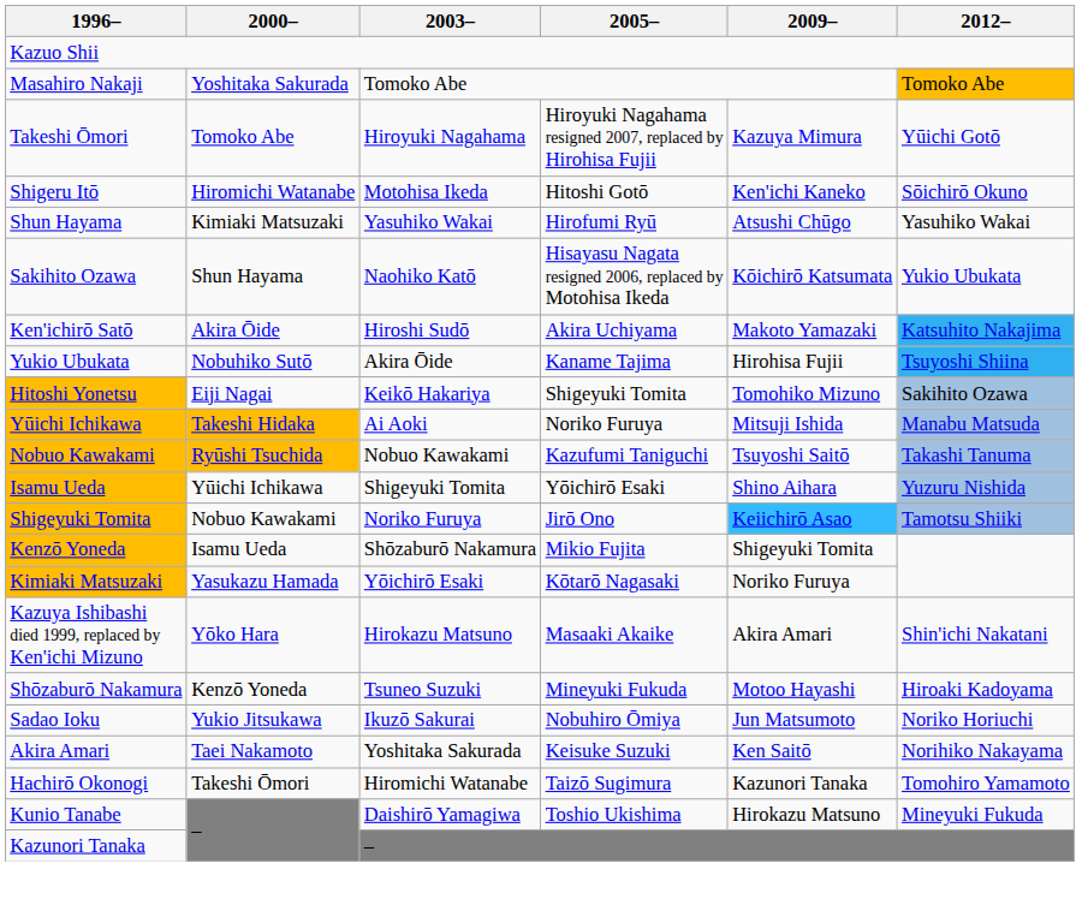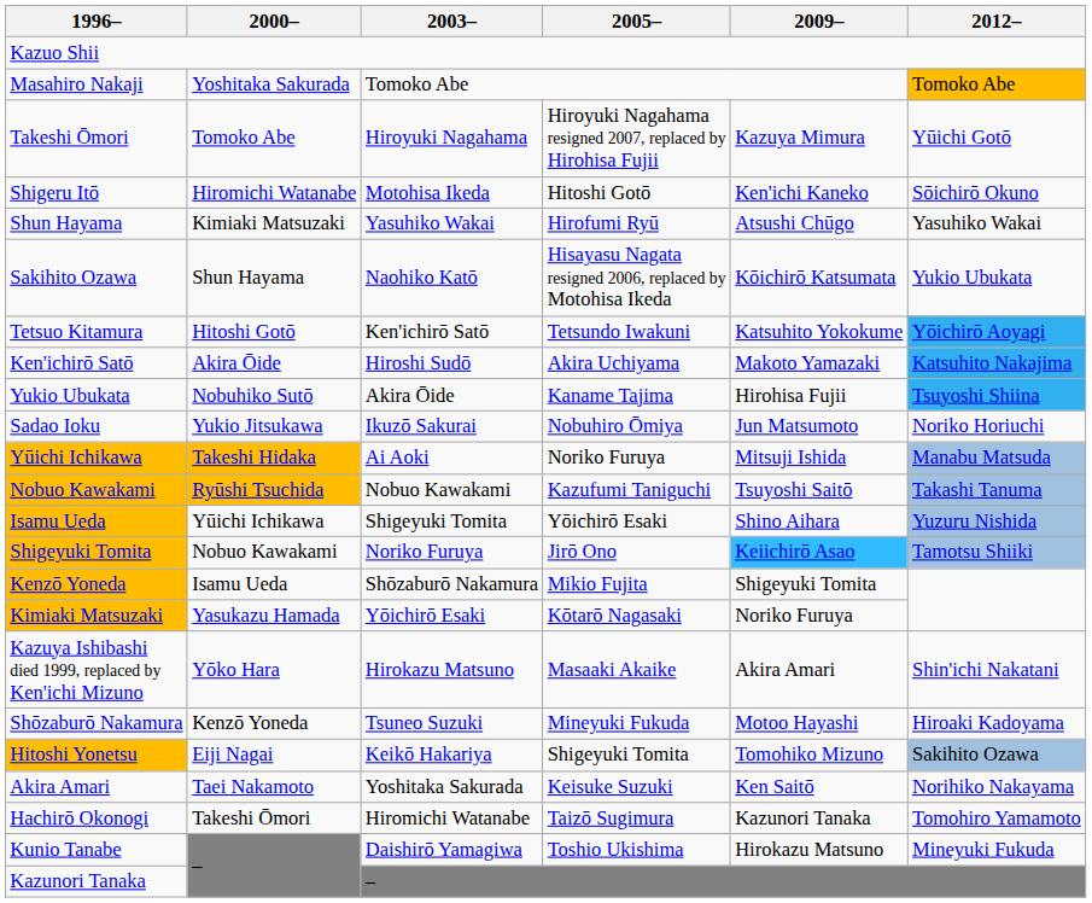 <table class="wikitable">
 <tr>
 <th>1996–</th>
 <th>2000–</th>
 <th>2003–</th>
 <th>2005–</th>
 <th>2009–</th>
 <th>2012–</th>
 </tr>
 <tr>
 <td colspan="6" ><a href='#'>Kazuo Shii</a></td>
 </tr>
 <tr>
 <td><a href='#'>Masahiro Nakaji</a></td>
 <td><a href='#'>Yoshitaka Sakurada</a></td>
 <td colspan="3" >Tomoko Abe</td>
 <td bgcolor="#FFBC00">Tomoko Abe</td>
 </tr>
 <tr>
 <td><a href='#'>Takeshi Ōmori</a></td>
 <td><a href='#'>Tomoko Abe</a></td>
 <td><a href='#'>Hiroyuki Nagahama</a></td>
 <td>Hiroyuki Nagahama<br><small>resigned 2007, replaced by</small><br><a href='#'>Hirohisa Fujii</a></td>
 <td><a href='#'>Kazuya Mimura</a></td>
 <td><a href='#'>Yūichi Gotō</a></td>
 </tr>
 <tr>
 <td><a href='#'>Shigeru Itō</a></td>
 <td><a href='#'>Hiromichi Watanabe</a></td>
 <td><a href='#'>Motohisa Ikeda</a></td>
 <td>Hitoshi Gotō</td>
 <td><a href='#'>Ken'ichi Kaneko</a></td>
 <td><a href='#'>Sōichirō Okuno</a></td>
 </tr>
 <tr>
 <td><a href='#'>Shun Hayama</a></td>
 <td>Kimiaki Matsuzaki</td>
 <td><a href='#'>Yasuhiko Wakai</a></td>
 <td><a href='#'>Hirofumi Ryū</a></td>
 <td><a href='#'>Atsushi Chūgo</a></td>
 <td>Yasuhiko Wakai</td>
 </tr>
 <tr>
 <td><a href='#'>Sakihito Ozawa</a></td>
 <td>Shun Hayama</td>
 <td><a href='#'>Naohiko Katō</a></td>
 <td><a href='#'>Hisayasu Nagata</a><br><small>resigned 2006, replaced by</small><br>Motohisa Ikeda</td>
 <td><a href='#'>Kōichirō Katsumata</a></td>
 <td><a href='#'>Yukio Ubukata</a></td>
 </tr>
 <tr>
+<td><a href='#'>Tetsuo Kitamura</a></td>
+<td><a href='#'>Hitoshi Gotō</a></td>
+<td>Ken'ichirō Satō</td>
+<td><a href='#'>Tetsundo Iwakuni</a></td>
+<td><a href='#'>Katsuhito Yokokume</a></td>
+<td bgcolor="#30B0F0"><a href='#'>Yōichirō Aoyagi</a></td>
+</tr>
+<tr>
 <td><a href='#'>Ken'ichirō Satō</a></td>
 <td><a href='#'>Akira Ōide</a></td>
 <td><a href='#'>Hiroshi Sudō</a></td>
 <td><a href='#'>Akira Uchiyama</a></td>
 <td><a href='#'>Makoto Yamazaki</a></td>
 <td bgcolor="#30B0F0"><a href='#'>Katsuhito Nakajima</a></td>
 </tr>
 <tr>
 <td><a href='#'>Yukio Ubukata</a></td>
 <td><a href='#'>Nobuhiko Sutō</a></td>
 <td>Akira Ōide</td>
 <td><a href='#'>Kaname Tajima</a></td>
 <td>Hirohisa Fujii</td>
 <td bgcolor="#30B0F0"><a href='#'>Tsuyoshi Shiina</a></td>
 </tr>
 <tr>
-<td bgcolor="#FFBC00"><a href='#'>Hitoshi Yonetsu</a></td>
-<td><a href='#'>Eiji Nagai</a></td>
-<td><a href='#'>Keikō Hakariya</a></td>
-<td>Shigeyuki Tomita</td>
-<td><a href='#'>Tomohiko Mizuno</a></td>
-<td bgcolor="#A0C0E0">Sakihito Ozawa</td>
+<td><a href='#'>Sadao Ioku</a></td>
+<td><a href='#'>Yukio Jitsukawa</a></td>
+<td><a href='#'>Ikuzō Sakurai</a></td>
+<td><a href='#'>Nobuhiro Ōmiya</a></td>
+<td><a href='#'>Jun Matsumoto</a></td>
+<td><a href='#'>Noriko Horiuchi</a></td>
 </tr>
 <tr>
 <td bgcolor="#FFBC00"><a href='#'>Yūichi Ichikawa</a></td>
 <td bgcolor="#FFBC00"><a href='#'>Takeshi Hidaka</a></td>
 <td><a href='#'>Ai Aoki</a></td>
 <td>Noriko Furuya</td>
 <td><a href='#'>Mitsuji Ishida</a></td>
 <td bgcolor="#A0C0E0"><a href='#'>Manabu Matsuda</a></td>
 </tr>
 <tr>
 <td bgcolor="#FFBC00"><a href='#'>Nobuo Kawakami</a></td>
 <td bgcolor="#FFBC00"><a href='#'>Ryūshi Tsuchida</a></td>
 <td>Nobuo Kawakami</td>
 <td><a href='#'>Kazufumi Taniguchi</a></td>
 <td><a href='#'>Tsuyoshi Saitō</a></td>
 <td bgcolor="#A0C0E0"><a href='#'>Takashi Tanuma</a></td>
 </tr>
 <tr>
 <td bgcolor="#FFBC00"><a href='#'>Isamu Ueda</a></td>
 <td>Yūichi Ichikawa</td>
 <td>Shigeyuki Tomita</td>
 <td>Yōichirō Esaki</td>
 <td><a href='#'>Shino Aihara</a></td>
 <td bgcolor="#A0C0E0"><a href='#'>Yuzuru Nishida</a></td>
 </tr>
 <tr>
 <td bgcolor="#FFBC00"><a href='#'>Shigeyuki Tomita</a></td>
 <td>Nobuo Kawakami</td>
 <td><a href='#'>Noriko Furuya</a></td>
 <td><a href='#'>Jirō Ono</a></td>
 <td bgcolor="#3bf"><a href='#'>Keiichirō Asao</a></td>
 <td bgcolor="#A0C0E0"><a href='#'>Tamotsu Shiiki</a></td>
 </tr>
 <tr>
 <td bgcolor="#FFBC00"><a href='#'>Kenzō Yoneda</a></td>
 <td>Isamu Ueda</td>
 <td>Shōzaburō Nakamura</td>
 <td><a href='#'>Mikio Fujita</a></td>
 <td>Shigeyuki Tomita</td>
 </tr>
 <tr>
 <td bgcolor="#FFBC00"><a href='#'>Kimiaki Matsuzaki</a></td>
 <td><a href='#'>Yasukazu Hamada</a></td>
 <td><a href='#'>Yōichirō Esaki</a></td>
 <td><a href='#'>Kōtarō Nagasaki</a></td>
 <td>Noriko Furuya</td>
 </tr>
 <tr>
 <td><a href='#'>Kazuya Ishibashi</a><br><small>died 1999, replaced by</small><br><a href='#'>Ken'ichi Mizuno</a></td>
 <td><a href='#'>Yōko Hara</a></td>
 <td><a href='#'>Hirokazu Matsuno</a></td>
 <td><a href='#'>Masaaki Akaike</a></td>
 <td>Akira Amari</td>
 <td><a href='#'>Shin'ichi Nakatani</a></td>
 </tr>
 <tr>
 <td><a href='#'>Shōzaburō Nakamura</a></td>
 <td>Kenzō Yoneda</td>
 <td><a href='#'>Tsuneo Suzuki</a></td>
 <td><a href='#'>Mineyuki Fukuda</a></td>
 <td><a href='#'>Motoo Hayashi</a></td>
 <td><a href='#'>Hiroaki Kadoyama</a></td>
 </tr>
 <tr>
-<td><a href='#'>Sadao Ioku</a></td>
-<td><a href='#'>Yukio Jitsukawa</a></td>
-<td><a href='#'>Ikuzō Sakurai</a></td>
-<td><a href='#'>Nobuhiro Ōmiya</a></td>
-<td><a href='#'>Jun Matsumoto</a></td>
-<td><a href='#'>Noriko Horiuchi</a></td>
+<td bgcolor="#FFBC00"><a href='#'>Hitoshi Yonetsu</a></td>
+<td><a href='#'>Eiji Nagai</a></td>
+<td><a href='#'>Keikō Hakariya</a></td>
+<td>Shigeyuki Tomita</td>
+<td><a href='#'>Tomohiko Mizuno</a></td>
+<td bgcolor="#A0C0E0">Sakihito Ozawa</td>
 </tr>
 <tr>
 <td><a href='#'>Akira Amari</a></td>
 <td><a href='#'>Taei Nakamoto</a></td>
 <td>Yoshitaka Sakurada</td>
 <td><a href='#'>Keisuke Suzuki</a></td>
 <td><a href='#'>Ken Saitō</a></td>
 <td><a href='#'>Norihiko Nakayama</a></td>
 </tr>
 <tr>
 <td><a href='#'>Hachirō Okonogi</a></td>
 <td>Takeshi Ōmori</td>
 <td>Hiromichi Watanabe</td>
 <td><a href='#'>Taizō Sugimura</a></td>
 <td>Kazunori Tanaka</td>
 <td><a href='#'>Tomohiro Yamamoto</a></td>
 </tr>
 <tr>
 <td><a href='#'>Kunio Tanabe</a></td>
 <td rowspan="2" bgcolor=grey>–</td>
 <td><a href='#'>Daishirō Yamagiwa</a></td>
 <td><a href='#'>Toshio Ukishima</a></td>
 <td>Hirokazu Matsuno</td>
 <td><a href='#'>Mineyuki Fukuda</a></td>
 </tr>
 <tr>
 <td><a href='#'>Kazunori Tanaka</a></td>
 <td colspan="4" bgcolor=grey>–</td>
 </tr>
 </table>
